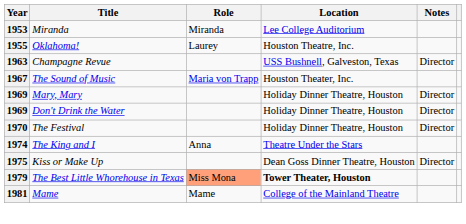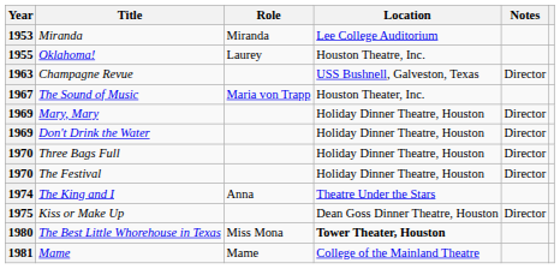 <table class="wikitable plainrowheaders sortable" style="margin-right: 0;">
 <tr>
 <th scope="col">Year</th>
 <th scope="col">Title</th>
 <th scope="col">Role</th>
 <th scope="col" class="unsortable">Location</th>
 <th scope="col" class="unsortable">Notes</th>
 <th scope="col" class="unsortable"></th>
 </tr>
 <tr>
 <th scope="row">1953</th>
 <td><em>Miranda</em></td>
 <td>Miranda</td>
 <td><a href='#'>Lee College Auditorium</a></td>
 <td></td>
 <td style="text-align:center;"></td>
 </tr>
 <tr>
 <th scope="row">1955</th>
 <td><em><a href='#'>Oklahoma!</a></em></td>
 <td>Laurey</td>
 <td>Houston Theatre, Inc.</td>
 <td></td>
 <td style="text-align:center;"></td>
 </tr>
 <tr>
 <th scope="row">1963</th>
 <td><em>Champagne Revue</em></td>
 <td></td>
 <td><a href='#'>USS Bushnell</a>, Galveston, Texas</td>
 <td>Director</td>
 <td style="text-align:center;"></td>
 </tr>
 <tr>
 <th scope="row">1967</th>
 <td data-sort-value="Sound Music"><em><a href='#'>The Sound of Music</a></em></td>
 <td><a href='#'>Maria von Trapp</a></td>
 <td>Houston Theater, Inc.</td>
 <td></td>
 <td style="text-align:center;"></td>
 </tr>
 <tr>
 <th scope="row">1969</th>
 <td><em><a href='#'>Mary, Mary</a></em></td>
 <td></td>
 <td>Holiday Dinner Theatre, Houston</td>
 <td>Director</td>
 <td style="text-align:center;"></td>
 </tr>
 <tr>
 <th scope="row">1969</th>
 <td><em><a href='#'>Don't Drink the Water</a></em></td>
 <td></td>
 <td>Holiday Dinner Theatre, Houston</td>
 <td>Director</td>
 <td style="text-align:center;"></td>
 </tr>
 <tr>
 <th scope="row">1970</th>
+<td><em>Three Bags Full</em></td>
+<td></td>
+<td>Holiday Dinner Theatre, Houston</td>
+<td>Director</td>
+<td style="text-align:center;"></td>
+</tr>
+<tr>
+<th scope="row">1970</th>
 <td data-sort-value="Festival"><em>The Festival</em></td>
 <td></td>
 <td>Holiday Dinner Theatre, Houston</td>
 <td>Director</td>
 <td style="text-align:center;"></td>
 </tr>
 <tr>
 <th scope="row">1974</th>
 <td data-sort-value="King"><em><a href='#'>The King and I</a></em></td>
 <td>Anna</td>
 <td><a href='#'>Theatre Under the Stars</a></td>
 <td></td>
 <td style="text-align:center;"></td>
 </tr>
 <tr>
 <th scope="row">1975</th>
 <td><em>Kiss or Make Up</em></td>
 <td></td>
 <td>Dean Goss Dinner Theatre, Houston</td>
 <td>Director</td>
 <td style="text-align:center;"></td>
 </tr>
 <tr>
-<th scope="row">1979</th>
+<th scope="row">1980</th>
 <td data-sort-value="Best Little"><em><a href='#'>The Best Little Whorehouse in Texas</a></em></td>
-<td style="background: lightsalmon;">Miss Mona</td>
+<td>Miss Mona</td>
 <td><strong>Tower Theater, Houston</strong></td>
 <td></td>
 <td style="text-align:center;"></td>
 </tr>
 <tr>
 <th scope="row">1981</th>
 <td><em><a href='#'>Mame</a></em></td>
 <td>Mame</td>
 <td><a href='#'>College of the Mainland Theatre</a></td>
 <td></td>
 <td style="text-align:center;"></td>
 </tr>
 </table>
